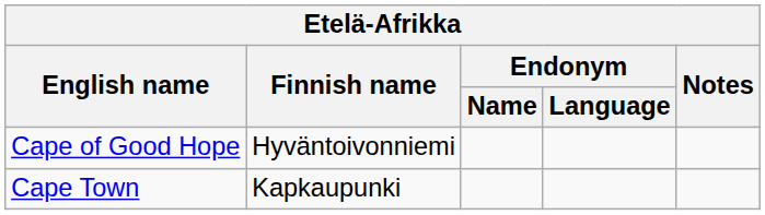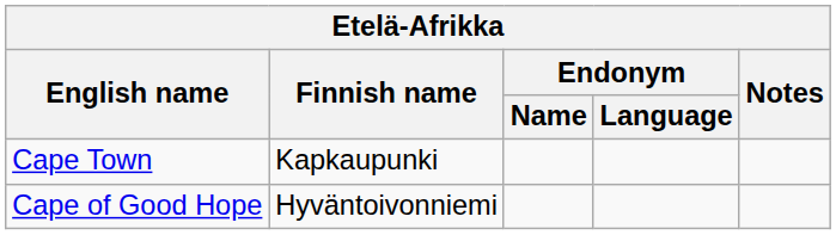 <table class="wikitable sortable">
 <tr>
 <th colspan="5"> Etelä-Afrikka</th>
 </tr>
 <tr>
 <th rowspan="2">English name</th>
 <th rowspan="2">Finnish name</th>
 <th colspan="2">Endonym</th>
 <th rowspan="2">Notes</th>
 </tr>
 <tr>
 <th>Name</th>
 <th>Language</th>
 </tr>
 <tr>
+<td><a href='#'>Cape Town</a></td>
+<td>Kapkaupunki</td>
+<td></td>
+<td></td>
+<td></td>
+</tr>
+<tr>
 <td><a href='#'>Cape of Good Hope</a></td>
 <td>Hyväntoivonniemi</td>
 <td></td>
 <td></td>
 <td></td>
 </tr>
-<tr>
-<td><a href='#'>Cape Town</a></td>
-<td>Kapkaupunki</td>
-<td></td>
-<td></td>
-<td></td>
-</tr>
 </table>
